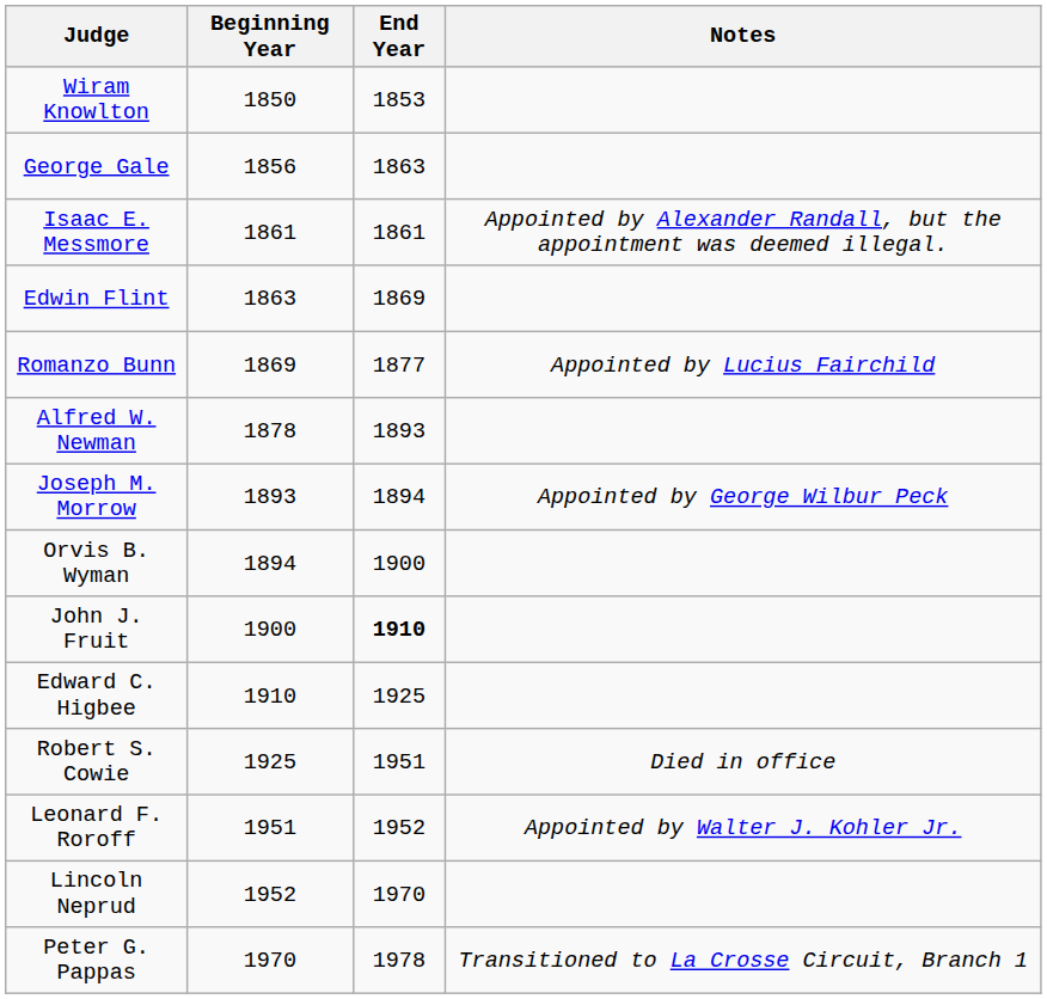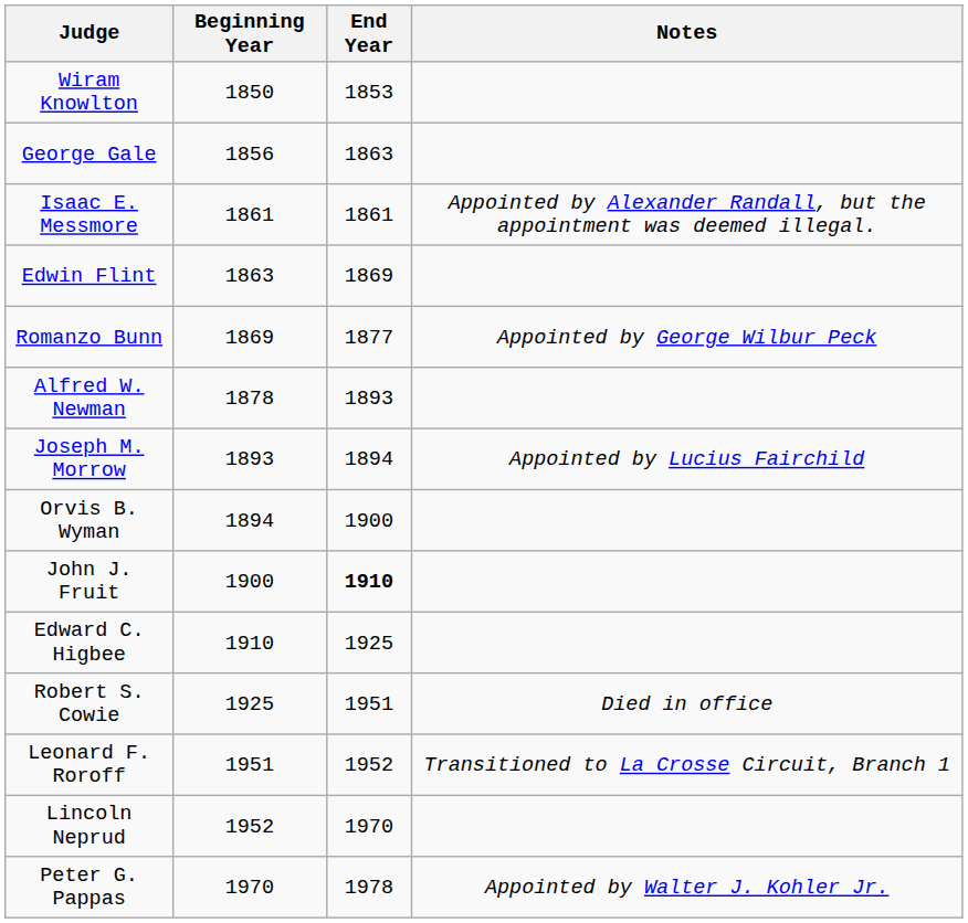 <table class=wikitable style="text-align:center">
 <tr>
 <th>Judge</th>
 <th>Beginning Year</th>
 <th>End Year</th>
 <th>Notes</th>
 </tr>
 <tr style="height:3em">
 <td><a href='#'>Wiram Knowlton</a></td>
 <td>1850</td>
 <td>1853</td>
 <td></td>
 </tr>
 <tr style="height:3em">
 <td><a href='#'>George Gale</a></td>
 <td>1856</td>
 <td>1863</td>
 <td></td>
 </tr>
 <tr style="height:3em">
 <td><a href='#'>Isaac E. Messmore</a></td>
 <td>1861</td>
 <td>1861</td>
 <td><em>Appointed by <a href='#'>Alexander Randall</a>, but the appointment was deemed illegal.</em></td>
 </tr>
 <tr style="height:3em">
 <td><a href='#'>Edwin Flint</a></td>
 <td>1863</td>
 <td>1869</td>
 <td></td>
 </tr>
 <tr style="height:3em">
 <td><a href='#'>Romanzo Bunn</a></td>
 <td>1869</td>
 <td>1877</td>
-<td><em>Appointed by <a href='#'>Lucius Fairchild</a></em></td>
+<td><em>Appointed by <a href='#'>George Wilbur Peck</a></em></td>
 </tr>
 <tr style="height:3em">
 <td><a href='#'>Alfred W. Newman</a></td>
 <td>1878</td>
 <td>1893</td>
 <td></td>
 </tr>
 <tr style="height:3em">
 <td><a href='#'>Joseph M. Morrow</a></td>
 <td>1893</td>
 <td>1894</td>
-<td><em>Appointed by <a href='#'>George Wilbur Peck</a></em></td>
+<td><em>Appointed by <a href='#'>Lucius Fairchild</a></em></td>
 </tr>
 <tr style="height:3em">
 <td>Orvis B. Wyman</td>
 <td>1894</td>
 <td>1900</td>
 <td></td>
 </tr>
 <tr style="height:3em">
 <td>John J. Fruit</td>
 <td>1900</td>
 <td><strong>1910</strong></td>
 <td></td>
 </tr>
 <tr style="height:3em">
 <td>Edward C. Higbee</td>
 <td>1910</td>
 <td>1925</td>
 <td></td>
 </tr>
 <tr style="height:3em">
 <td>Robert S. Cowie</td>
 <td>1925</td>
 <td>1951</td>
 <td><em>Died in office</em></td>
 </tr>
 <tr style="height:3em">
 <td>Leonard F. Roroff</td>
 <td>1951</td>
 <td>1952</td>
-<td><em>Appointed by <a href='#'>Walter J. Kohler Jr.</a></em></td>
+<td><em>Transitioned to <a href='#'>La Crosse</a> Circuit, Branch 1</em></td>
 </tr>
 <tr style="height:3em">
 <td>Lincoln Neprud</td>
 <td>1952</td>
 <td>1970</td>
 <td></td>
 </tr>
 <tr style="height:3em">
 <td>Peter G. Pappas</td>
 <td>1970</td>
 <td>1978</td>
-<td><em>Transitioned to <a href='#'>La Crosse</a> Circuit, Branch 1</em></td>
+<td><em>Appointed by <a href='#'>Walter J. Kohler Jr.</a></em></td>
 </tr>
 </table>
